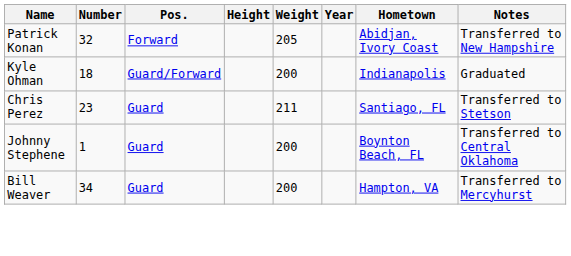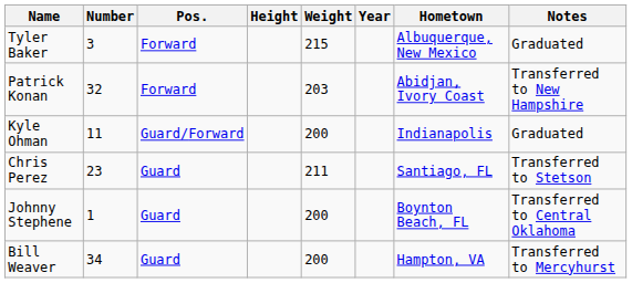 <table class="wikitable sortable" border="1">
 <tr>
 <th>Name</th>
 <th>Number</th>
 <th>Pos.</th>
 <th>Height</th>
 <th>Weight</th>
 <th>Year</th>
 <th>Hometown</th>
 <th class="unsortable">Notes</th>
 </tr>
 <tr>
+<td sortname>Tyler Baker</td>
+<td>3</td>
+<td><a href='#'>Forward</a></td>
+<td></td>
+<td>215</td>
+<td></td>
+<td><a href='#'>Albuquerque, New Mexico</a></td>
+<td>Graduated</td>
+</tr>
+<tr>
 <td sortname>Patrick Konan</td>
 <td>32</td>
 <td><a href='#'>Forward</a></td>
 <td></td>
-<td>205</td>
+<td>203</td>
 <td></td>
 <td><a href='#'>Abidjan, Ivory Coast</a></td>
 <td>Transferred to <a href='#'>New Hampshire</a></td>
 </tr>
 <tr>
 <td sortname>Kyle Ohman</td>
-<td>18</td>
+<td>11</td>
 <td><a href='#'>Guard/</a><a href='#'>Forward</a></td>
 <td></td>
 <td>200</td>
 <td></td>
 <td><a href='#'>Indianapolis</a></td>
 <td>Graduated</td>
 </tr>
 <tr>
 <td sortname>Chris Perez</td>
 <td>23</td>
 <td><a href='#'>Guard</a></td>
 <td></td>
 <td>211</td>
 <td></td>
 <td><a href='#'>Santiago, FL</a></td>
 <td>Transferred to <a href='#'>Stetson</a></td>
 </tr>
 <tr>
 <td sortname>Johnny Stephene</td>
 <td>1</td>
 <td><a href='#'>Guard</a></td>
 <td></td>
 <td>200</td>
 <td></td>
 <td><a href='#'>Boynton Beach, FL</a></td>
 <td>Transferred to <a href='#'>Central Oklahoma</a></td>
 </tr>
 <tr>
 <td sortname>Bill Weaver</td>
 <td>34</td>
 <td><a href='#'>Guard</a></td>
 <td></td>
 <td>200</td>
 <td></td>
 <td><a href='#'>Hampton, VA</a></td>
 <td>Transferred to <a href='#'>Mercyhurst</a></td>
 </tr>
 </table>
